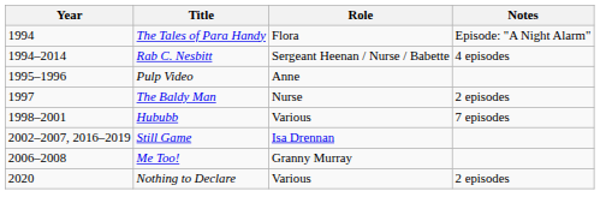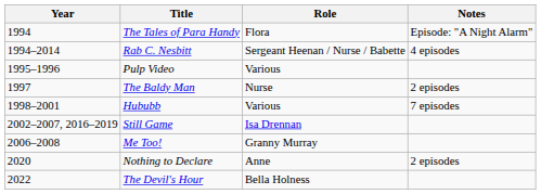 <table class="wikitable">
 <tr>
 <th>Year</th>
 <th>Title</th>
 <th>Role</th>
 <th>Notes</th>
 </tr>
 <tr>
 <td>1994</td>
 <td><em><a href='#'>The Tales of Para Handy</a></em></td>
 <td>Flora</td>
 <td>Episode: "A Night Alarm"</td>
 </tr>
 <tr>
 <td>1994–2014</td>
 <td><em><a href='#'>Rab C. Nesbitt</a></em></td>
 <td>Sergeant Heenan / Nurse / Babette</td>
 <td>4 episodes</td>
 </tr>
 <tr>
 <td>1995–1996</td>
 <td><em>Pulp Video</em></td>
-<td>Anne</td>
+<td>Various</td>
 <td></td>
 </tr>
 <tr>
 <td>1997</td>
 <td><em><a href='#'>The Baldy Man</a></em></td>
 <td>Nurse</td>
 <td>2 episodes</td>
 </tr>
 <tr>
 <td>1998–2001</td>
 <td><em><a href='#'>Hububb</a></em></td>
 <td>Various</td>
 <td>7 episodes</td>
 </tr>
 <tr>
 <td>2002–2007,  2016–2019</td>
 <td><em><a href='#'>Still Game</a></em></td>
 <td><a href='#'>Isa Drennan</a></td>
 <td></td>
 </tr>
 <tr>
 <td>2006–2008</td>
 <td><a href='#'><em>Me Too!</em></a></td>
 <td>Granny Murray</td>
 <td></td>
 </tr>
 <tr>
 <td>2020</td>
 <td><em>Nothing to Declare</em></td>
-<td>Various</td>
+<td>Anne</td>
 <td>2 episodes</td>
 </tr>
+<tr>
+<td>2022</td>
+<td><em><a href='#'>The Devil's Hour</a></em></td>
+<td>Bella Holness</td>
+<td></td>
+</tr>
 </table>
